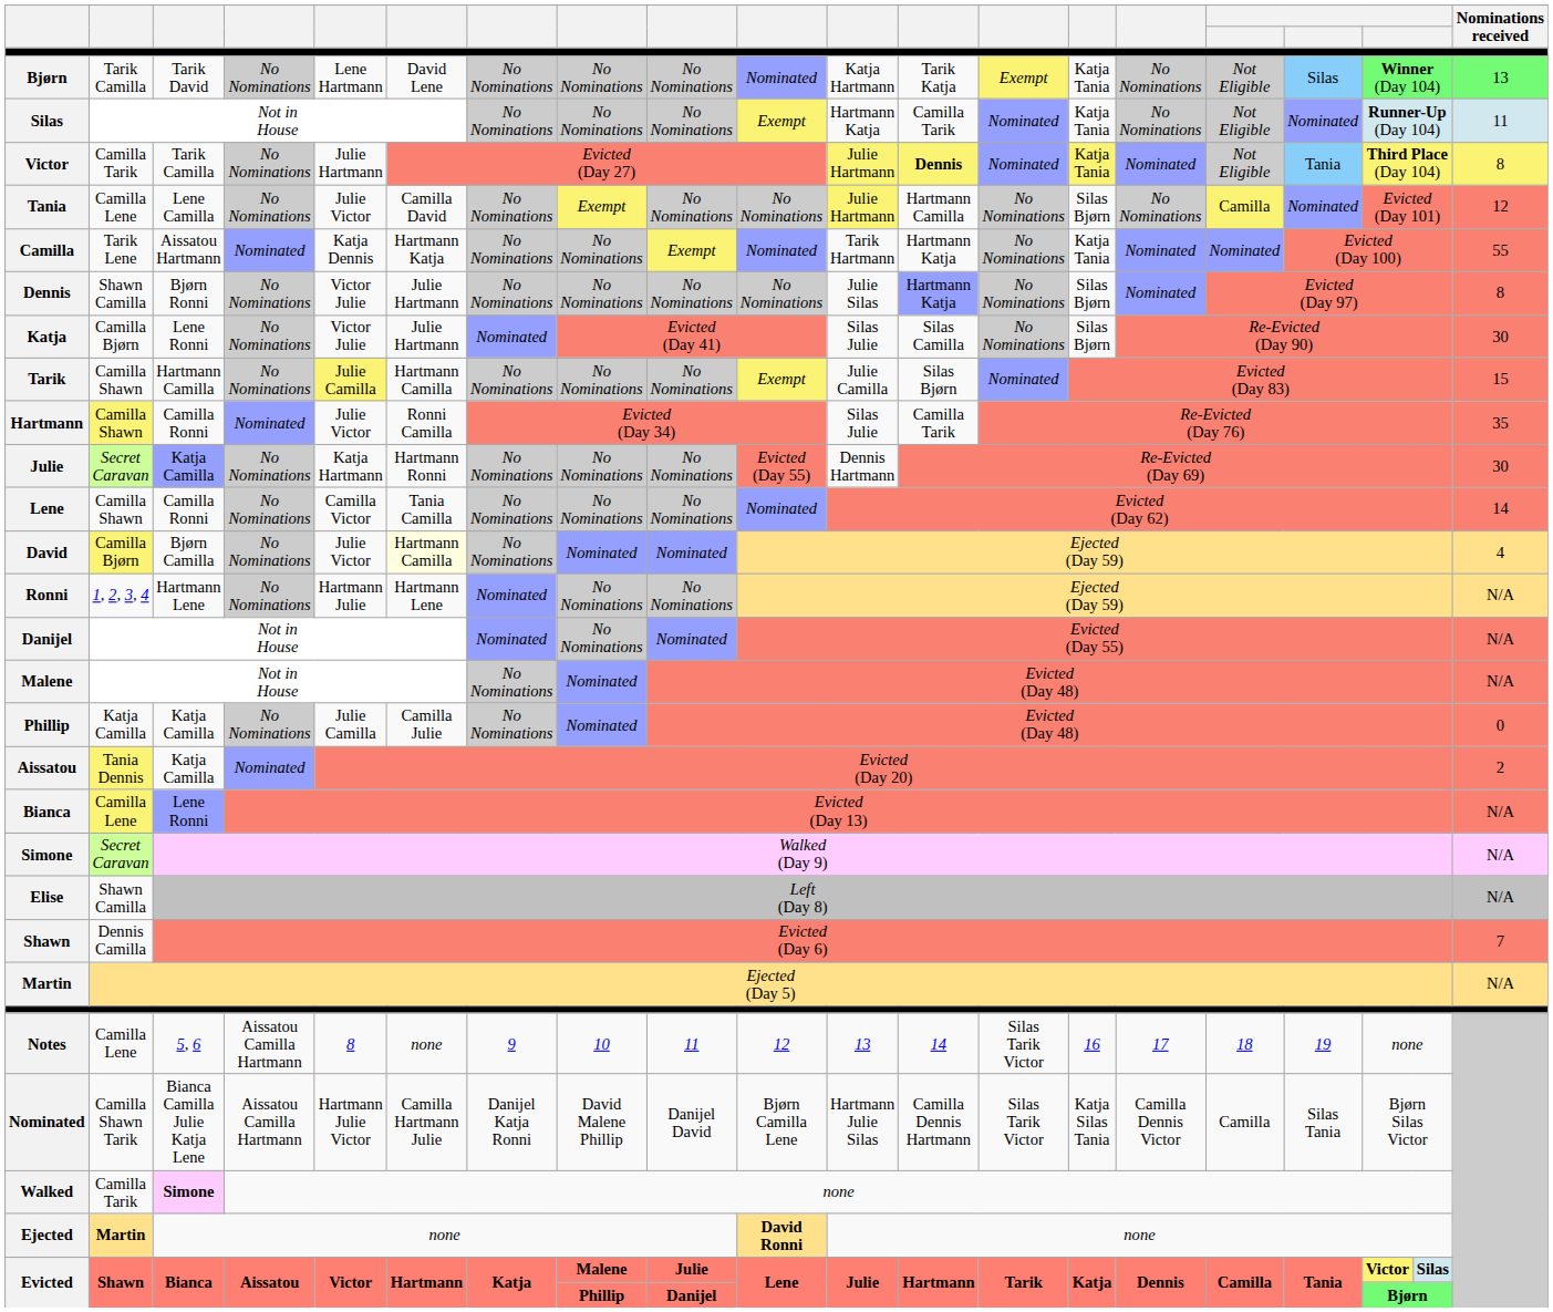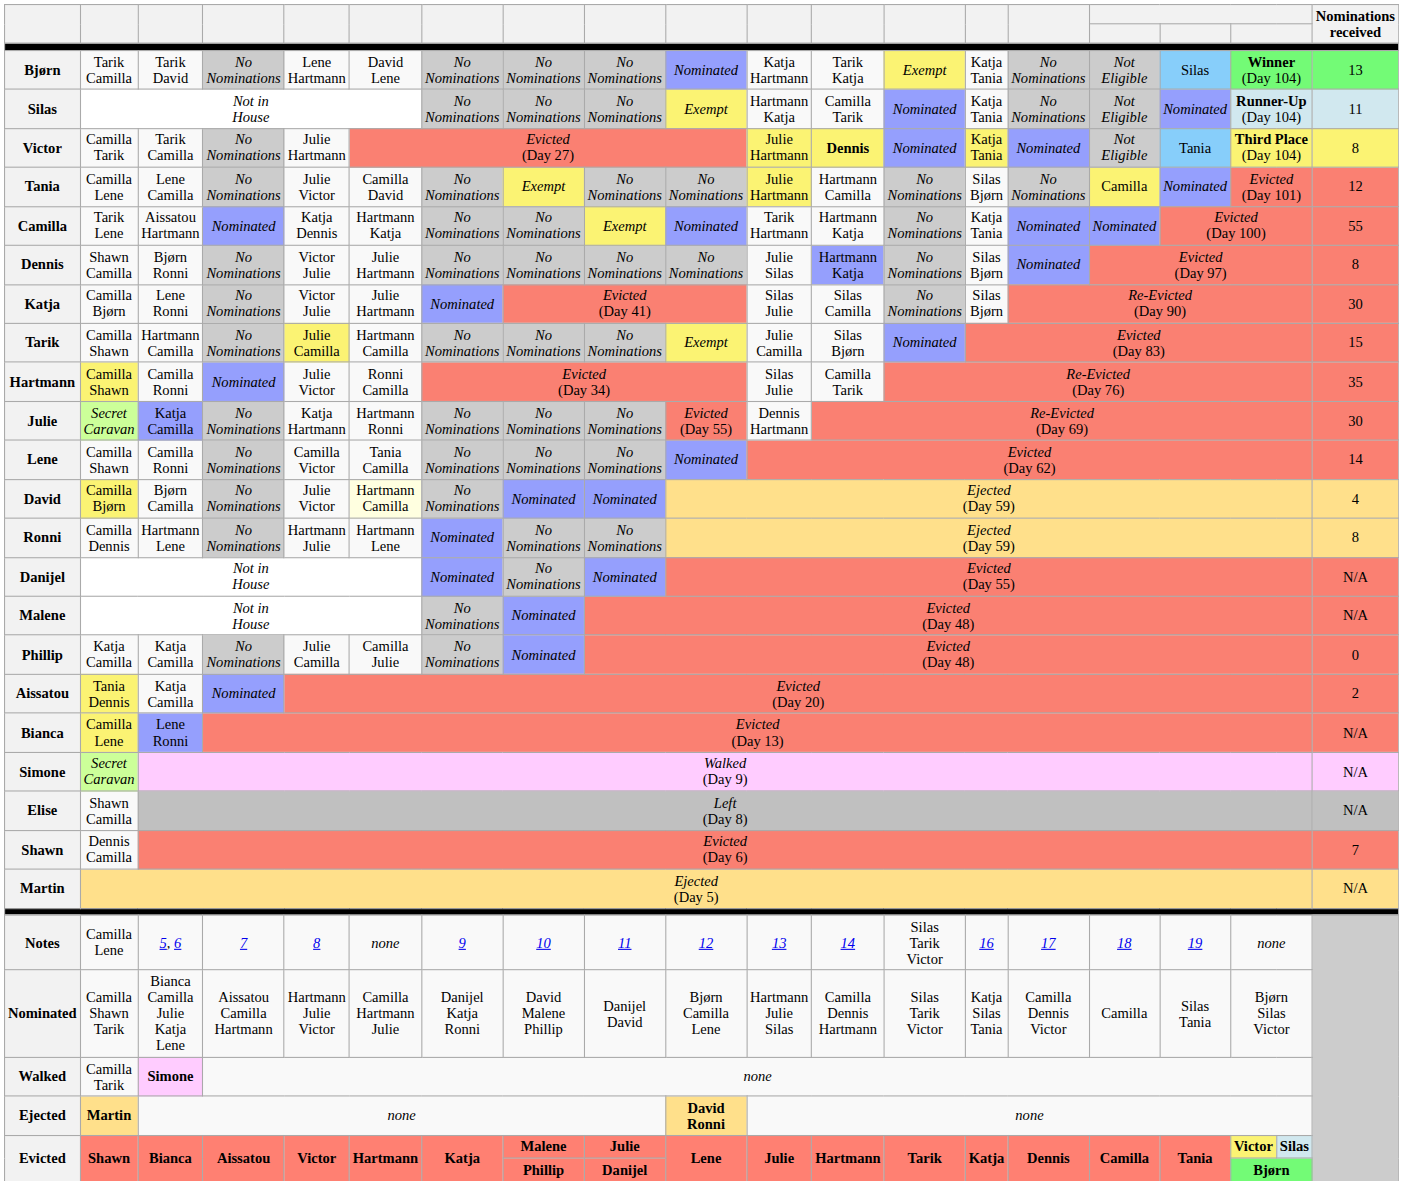 <table class="wikitable" style="text-align:center; width:auto; font-size:85%; line-height:15px;">
 <tr>
 <th style="width: 5%;" rowspan=2></th>
 <th style="width: 5%;" rowspan=2></th>
 <th style="width: 5%;" rowspan=2></th>
 <th style="width: 5%;" rowspan=2></th>
 <th style="width: 5%;" rowspan=2></th>
 <th style="width: 5%;" rowspan=2></th>
 <th style="width: 5%;" rowspan=2></th>
 <th style="width: 5%;" rowspan=2></th>
 <th style="width: 5%;" rowspan=2></th>
 <th style="width: 5%;" rowspan=2></th>
 <th style="width: 5%;" rowspan=2></th>
 <th style="width: 5%;" rowspan=2></th>
 <th style="width: 5%;" rowspan=2></th>
 <th style="width: 5%;" rowspan=2></th>
 <th style="width: 5%;" rowspan=2></th>
 <th style="width: 5%;" colspan=4></th>
 <th style="width: 5%;" rowspan=2>Nominations<br>received</th>
 </tr>
 <tr>
 <th style="width: 5%;"></th>
 <th style="width: 5%;"></th>
 <th style="width: 5%;" colspan=2></th>
 </tr>
 <tr>
 <td bgcolor=black colspan=20></td>
 </tr>
 <tr>
 <th>Bjørn</th>
 <td>Tarik<br>Camilla</td>
 <td>Tarik<br>David</td>
 <td style="background:#CCCCCC;"><em>No<br>Nominations</em></td>
 <td>Lene<br>Hartmann</td>
 <td>David<br>Lene</td>
 <td style="background:#CCCCCC;"><em>No<br>Nominations</em></td>
 <td style="background:#CCCCCC;"><em>No<br>Nominations</em></td>
 <td style="background:#CCCCCC;"><em>No<br>Nominations</em></td>
 <td style="background:#959FFD;"><em>Nominated</em></td>
 <td>Katja<br>Hartmann</td>
 <td>Tarik<br>Katja</td>
 <td style="background:#FBF373"><em>Exempt</em></td>
 <td>Katja<br>Tania</td>
 <td style="background:#CCCCCC;"><em>No<br>Nominations</em></td>
 <td style="background:#CCCCCC;"><em>Not<br>Eligible</em></td>
 <td style="background:#87CEFA">Silas<br></td>
 <td colspan=2 style="background:#73FB76;;"><strong>Winner</strong><br>(Day 104)</td>
 <td style="background:#73FB76;;">13</td>
 </tr>
 <tr>
 <th>Silas</th>
 <td colspan=5 style="background:#FFFFFF"><em>Not in<br>House</em></td>
 <td style="background:#CCCCCC;"><em>No<br>Nominations</em></td>
 <td style="background:#CCCCCC;"><em>No<br>Nominations</em></td>
 <td style="background:#CCCCCC;"><em>No<br>Nominations</em></td>
 <td style="background:#FBF373"><em>Exempt</em></td>
 <td>Hartmann<br>Katja</td>
 <td>Camilla<br>Tarik</td>
 <td style="background:#959FFD;"><em>Nominated</em></td>
 <td>Katja<br>Tania</td>
 <td style="background:#CCCCCC;"><em>No<br>Nominations</em></td>
 <td style="background:#CCCCCC;"><em>Not<br>Eligible</em></td>
 <td style="background:#959FFD;"><em>Nominated</em></td>
 <td colspan=2 style="background:#D1E8EF;;"><strong>Runner-Up</strong><br>(Day 104)</td>
 <td style="background:#D1E8EF;;">11</td>
 </tr>
 <tr>
 <th>Victor</th>
 <td>Camilla<br>Tarik</td>
 <td>Tarik<br>Camilla</td>
 <td style="background:#CCCCCC;"><em>No<br>Nominations</em></td>
 <td>Julie<br>Hartmann</td>
 <td colspan="5" style="background:#FA8072;"><em>Evicted</em><br>(Day 27)</td>
 <td style="background:#FBF373">Julie<br>Hartmann</td>
 <td style="background:#FBF373"><strong>Dennis</strong></td>
 <td style="background:#959FFD;"><em>Nominated</em></td>
 <td style="background:#FBF373">Katja<br>Tania</td>
 <td style="background:#959FFD;"><em>Nominated</em></td>
 <td style="background:#CCCCCC;"><em>Not<br>Eligible</em></td>
 <td style="background:#87CEFA">Tania<br></td>
 <td colspan=2 style="background:#FBF373;;"><strong>Third Place</strong><br>(Day 104)</td>
 <td style="background:#FBF373;;">8</td>
 </tr>
 <tr>
 <th>Tania</th>
 <td>Camilla<br>Lene</td>
 <td>Lene<br>Camilla</td>
 <td style="background:#CCCCCC;"><em>No<br>Nominations</em></td>
 <td>Julie<br>Victor</td>
 <td>Camilla<br>David</td>
 <td style="background:#CCCCCC;"><em>No<br>Nominations</em></td>
 <td style="background:#FBF373"><em>Exempt</em></td>
 <td style="background:#CCCCCC;"><em>No<br>Nominations</em></td>
 <td style="background:#CCCCCC;"><em>No<br>Nominations</em></td>
 <td style="background:#FBF373">Julie<br>Hartmann</td>
 <td>Hartmann<br>Camilla</td>
 <td style="background:#CCCCCC;"><em>No<br>Nominations</em></td>
 <td>Silas<br>Bjørn</td>
 <td style="background:#CCCCCC;"><em>No<br>Nominations</em></td>
 <td style="background:#FBF373">Camilla<br></td>
 <td style="background:#959FFD;"><em>Nominated</em></td>
 <td colspan="2" style="background:#FA8072;"><em>Evicted</em><br>(Day 101)</td>
 <td style="background:#FA8072;">12</td>
 </tr>
 <tr>
 <th>Camilla</th>
 <td>Tarik<br>Lene</td>
 <td>Aissatou<br>Hartmann</td>
 <td style="background:#959FFD;"><em>Nominated</em></td>
 <td>Katja<br>Dennis</td>
 <td>Hartmann<br>Katja</td>
 <td style="background:#CCCCCC;"><em>No<br>Nominations</em></td>
 <td style="background:#CCCCCC;"><em>No<br>Nominations</em></td>
 <td style="background:#FBF373"><em>Exempt</em></td>
 <td style="background:#959FFD;"><em>Nominated</em></td>
 <td>Tarik<br>Hartmann</td>
 <td>Hartmann<br>Katja</td>
 <td style="background:#CCCCCC;"><em>No<br>Nominations</em></td>
 <td>Katja<br>Tania</td>
 <td style="background:#959FFD;"><em>Nominated</em></td>
 <td style="background:#959FFD;"><em>Nominated</em></td>
 <td colspan="3" style="background:#FA8072;"><em>Evicted</em><br>(Day 100)</td>
 <td style="background:#FA8072;">55</td>
 </tr>
 <tr>
 <th>Dennis</th>
 <td>Shawn<br>Camilla</td>
 <td>Bjørn<br>Ronni</td>
 <td style="background:#CCCCCC;"><em>No<br>Nominations</em></td>
 <td>Victor<br>Julie</td>
 <td>Julie<br>Hartmann</td>
 <td style="background:#CCCCCC;"><em>No<br>Nominations</em></td>
 <td style="background:#CCCCCC;"><em>No<br>Nominations</em></td>
 <td style="background:#CCCCCC;"><em>No<br>Nominations</em></td>
 <td style="background:#CCCCCC;"><em>No<br>Nominations</em></td>
 <td>Julie<br>Silas</td>
 <td style="background:#959FFD;">Hartmann<br>Katja</td>
 <td style="background:#CCCCCC;"><em>No<br>Nominations</em></td>
 <td>Silas<br>Bjørn</td>
 <td style="background:#959FFD;"><em>Nominated</em></td>
 <td colspan="4" style="background:#FA8072;"><em>Evicted</em><br>(Day 97)</td>
 <td style="background:#FA8072;">8</td>
 </tr>
 <tr>
 <th>Katja</th>
 <td>Camilla<br>Bjørn</td>
 <td>Lene<br>Ronni</td>
 <td style="background:#CCCCCC;"><em>No<br>Nominations</em></td>
 <td>Victor<br>Julie</td>
 <td>Julie<br>Hartmann</td>
 <td style="background:#959FFD;"><em>Nominated</em></td>
 <td colspan="3" style="background:#FA8072;"><em>Evicted</em><br>(Day 41)</td>
 <td>Silas<br>Julie</td>
 <td>Silas<br>Camilla</td>
 <td style="background:#CCCCCC;"><em>No<br>Nominations</em></td>
 <td>Silas<br>Bjørn</td>
 <td colspan="5" style="background:#FA8072;"><em>Re-Evicted</em><br>(Day 90)</td>
 <td style="background:#FA8072;">30</td>
 </tr>
 <tr>
 <th>Tarik</th>
 <td>Camilla<br>Shawn</td>
 <td>Hartmann<br>Camilla</td>
 <td style="background:#CCCCCC;"><em>No<br>Nominations</em></td>
 <td style="background:#FBF373">Julie<br>Camilla</td>
 <td>Hartmann<br>Camilla</td>
 <td style="background:#CCCCCC;"><em>No<br>Nominations</em></td>
 <td style="background:#CCCCCC;"><em>No<br>Nominations</em></td>
 <td style="background:#CCCCCC;"><em>No<br>Nominations</em></td>
 <td style="background:#FBF373"><em>Exempt</em></td>
 <td>Julie<br>Camilla</td>
 <td>Silas<br>Bjørn</td>
 <td style="background:#959FFD;"><em>Nominated</em></td>
 <td colspan="6" style="background:#FA8072;"><em>Evicted</em><br>(Day 83)</td>
 <td style="background:#FA8072;">15</td>
 </tr>
 <tr>
 <th>Hartmann</th>
 <td style="background:#FBF373">Camilla<br>Shawn</td>
 <td>Camilla<br>Ronni</td>
 <td style="background:#959FFD;"><em>Nominated</em></td>
 <td>Julie<br>Victor</td>
 <td>Ronni<br>Camilla</td>
 <td colspan="4" style="background:#FA8072;"><em>Evicted</em><br>(Day 34)</td>
 <td>Silas<br>Julie</td>
 <td>Camilla<br>Tarik</td>
 <td colspan="7" style="background:#FA8072;"><em>Re-Evicted</em><br>(Day 76)</td>
 <td style="background:#FA8072;">35</td>
 </tr>
 <tr>
 <th>Julie</th>
 <td style="background:#CCFF99"><em>Secret<br>Caravan</em></td>
 <td style="background:#959FFD;">Katja<br>Camilla</td>
 <td style="background:#CCCCCC;"><em>No<br>Nominations</em></td>
 <td>Katja<br>Hartmann</td>
 <td>Hartmann<br>Ronni</td>
 <td style="background:#CCCCCC;"><em>No<br>Nominations</em></td>
 <td style="background:#CCCCCC;"><em>No<br>Nominations</em></td>
 <td style="background:#CCCCCC;"><em>No<br>Nominations</em></td>
 <td style="background:#FA8072;"><em>Evicted</em><br>(Day 55)</td>
 <td>Dennis<br>Hartmann</td>
 <td colspan="8" style="background:#FA8072;"><em>Re-Evicted</em><br>(Day 69)</td>
 <td style="background:#FA8072;">30</td>
 </tr>
 <tr>
 <th>Lene</th>
 <td>Camilla<br>Shawn</td>
 <td>Camilla<br>Ronni</td>
 <td style="background:#CCCCCC;"><em>No<br>Nominations</em></td>
 <td>Camilla<br>Victor</td>
 <td>Tania<br>Camilla</td>
 <td style="background:#CCCCCC;"><em>No<br>Nominations</em></td>
 <td style="background:#CCCCCC;"><em>No<br>Nominations</em></td>
 <td style="background:#CCCCCC;"><em>No<br>Nominations</em></td>
 <td style="background:#959FFD;"><em>Nominated</em></td>
 <td colspan="9" style="background:#FA8072;"><em>Evicted</em><br>(Day 62)</td>
 <td style="background:#FA8072;">14</td>
 </tr>
 <tr>
 <th>David</th>
 <td style="background:#FBF373">Camilla<br>Bjørn</td>
 <td>Bjørn<br>Camilla</td>
 <td style="background:#CCCCCC;"><em>No<br>Nominations</em></td>
 <td>Julie<br>Victor</td>
 <td style="background: lightyellow;">Hartmann<br>Camilla</td>
 <td style="background:#CCCCCC;"><em>No<br>Nominations</em></td>
 <td style="background:#959FFD;"><em>Nominated</em></td>
 <td style="background:#959FFD;"><em>Nominated</em></td>
 <td colspan="10" style="background-color: #FFE08B;"><em>Ejected</em><br>(Day 59)</td>
 <td style="background-color: #FFE08B;">4</td>
 </tr>
 <tr>
 <th>Ronni</th>
-<td><em><a href='#'>1</a>, <a href='#'>2</a>, <a href='#'>3</a>, <a href='#'>4</a></em></td>
+<td>Camilla<br>Dennis</td>
 <td>Hartmann<br>Lene</td>
 <td style="background:#CCCCCC;"><em>No<br>Nominations</em></td>
 <td>Hartmann<br>Julie</td>
 <td>Hartmann<br>Lene</td>
 <td style="background:#959FFD;"><em>Nominated</em></td>
 <td style="background:#CCCCCC;"><em>No<br>Nominations</em></td>
 <td style="background:#CCCCCC;"><em>No<br>Nominations</em></td>
 <td colspan="10" style="background-color: #FFE08B;"><em>Ejected</em><br>(Day 59)</td>
-<td style="background-color: #FFE08B;">N/A</td>
+<td style="background-color: #FFE08B;">8</td>
 </tr>
 <tr>
 <th>Danijel</th>
 <td colspan=5 style="background:#FFFFFF"><em>Not in<br>House</em></td>
 <td style="background:#959FFD;"><em>Nominated</em></td>
 <td style="background:#CCCCCC;"><em>No<br>Nominations</em></td>
 <td style="background:#959FFD;"><em>Nominated</em></td>
 <td colspan="10" style="background:#FA8072;"><em>Evicted</em><br>(Day 55)</td>
 <td style="background:#FA8072;">N/A</td>
 </tr>
 <tr>
 <th>Malene</th>
 <td colspan=5 style="background:#FFFFFF"><em>Not in<br>House</em></td>
 <td style="background:#CCCCCC;"><em>No<br>Nominations</em></td>
 <td style="background:#959FFD;"><em>Nominated</em></td>
 <td colspan="11" style="background:#FA8072;"><em>Evicted</em><br>(Day 48)</td>
 <td style="background:#FA8072;">N/A</td>
 </tr>
 <tr>
 <th>Phillip</th>
 <td>Katja<br>Camilla</td>
 <td>Katja<br>Camilla</td>
 <td style="background:#CCCCCC;"><em>No<br>Nominations</em></td>
 <td>Julie<br>Camilla</td>
 <td>Camilla<br>Julie</td>
 <td style="background:#CCCCCC;"><em>No<br>Nominations</em></td>
 <td style="background:#959FFD;"><em>Nominated</em></td>
 <td colspan="11" style="background:#FA8072;"><em>Evicted</em><br>(Day 48)</td>
 <td style="background:#FA8072;">0</td>
 </tr>
 <tr>
 <th>Aissatou</th>
 <td style="background:#FBF373">Tania<br>Dennis</td>
 <td>Katja<br>Camilla</td>
 <td style="background:#959FFD;"><em>Nominated</em></td>
 <td colspan="15" style="background:#FA8072;"><em>Evicted</em><br>(Day 20)</td>
 <td style="background:#FA8072;">2</td>
 </tr>
 <tr>
 <th>Bianca</th>
 <td style="background:#FBF373">Camilla<br>Lene</td>
 <td style="background:#959FFD;">Lene<br>Ronni</td>
 <td colspan="16" style="background:#FA8072;"><em>Evicted</em><br>(Day 13)</td>
 <td style="background:#FA8072;">N/A</td>
 </tr>
 <tr>
 <th>Simone</th>
 <td style="background:#CCFF99"><em>Secret<br>Caravan</em></td>
 <td colspan="17" style="background:#FFCCFF;"><em>Walked</em><br>(Day 9)</td>
 <td style="background:#FFCCFF;">N/A</td>
 </tr>
 <tr>
 <th>Elise</th>
 <td>Shawn<br>Camilla</td>
 <td colspan="17" style="background:#C0C0C0"><em>Left</em><br>(Day 8)</td>
 <td style="background:#C0C0C0">N/A</td>
 </tr>
 <tr>
 <th>Shawn</th>
 <td>Dennis<br>Camilla</td>
 <td colspan="17" style="background:#FA8072;"><em>Evicted</em><br>(Day 6)</td>
 <td style="background:#FA8072;">7</td>
 </tr>
 <tr>
 <th>Martin</th>
 <td colspan="18" style="background-color: #FFE08B;"><em>Ejected</em><br>(Day 5)</td>
 <td style="background-color: #FFE08B;">N/A</td>
 </tr>
 <tr>
 <th colspan="20" style="background-color: black;"></th>
 </tr>
 <tr>
 <th>Notes</th>
 <td>Camilla<br>Lene</td>
 <td><em><a href='#'>5</a>, <a href='#'>6</a></em></td>
-<td>Aissatou<br>Camilla<br>Hartmann</td>
+<td><em><a href='#'>7</a></em></td>
 <td><em><a href='#'>8</a></em></td>
 <td><em>none</em></td>
 <td><em><a href='#'>9</a></em></td>
 <td><em><a href='#'>10</a></em></td>
 <td><em><a href='#'>11</a></em></td>
 <td><em><a href='#'>12</a></em></td>
 <td><em><a href='#'>13</a></em></td>
 <td><em><a href='#'>14</a></em></td>
 <td>Silas<br>Tarik<br>Victor</td>
 <td><em><a href='#'>16</a></em></td>
 <td><em><a href='#'>17</a></em></td>
 <td><em><a href='#'>18</a></em></td>
 <td><em><a href='#'>19</a></em></td>
 <td colspan=2><em>none</em></td>
 <td rowspan="6" style="background:#ccc;"></td>
 </tr>
 <tr>
 <th>Nominated</th>
 <td>Camilla<br>Shawn<br>Tarik</td>
 <td>Bianca<br>Camilla<br>Julie<br>Katja<br>Lene</td>
 <td>Aissatou<br>Camilla<br>Hartmann</td>
 <td>Hartmann<br>Julie<br>Victor</td>
 <td>Camilla<br>Hartmann<br>Julie</td>
 <td>Danijel<br>Katja<br>Ronni</td>
 <td>David<br>Malene<br>Phillip</td>
 <td>Danijel<br>David</td>
 <td>Bjørn<br>Camilla<br>Lene</td>
 <td>Hartmann<br>Julie<br>Silas</td>
 <td>Camilla<br>Dennis<br>Hartmann</td>
 <td>Silas<br>Tarik<br>Victor</td>
 <td>Katja<br>Silas<br>Tania</td>
 <td>Camilla<br>Dennis<br>Victor</td>
 <td>Camilla</td>
 <td>Silas<br>Tania</td>
 <td colspan=2>Bjørn<br>Silas<br>Victor</td>
 </tr>
 <tr>
 <th>Walked</th>
 <td>Camilla<br>Tarik</td>
 <td style="background:#FFCCFF;"><strong>Simone</strong></td>
 <td colspan="16"><em>none</em></td>
 </tr>
 <tr>
 <th>Ejected</th>
 <td style="background:#FFE08B;"><strong>Martin</strong></td>
 <td colspan=7><em>none</em></td>
 <td style="background:#FFE08B;"><strong>David<br>Ronni</strong></td>
 <td colspan=9><em>none</em></td>
 </tr>
 <tr>
 <th rowspan=2>Evicted</th>
 <td rowspan=2 bgcolor=#FF8072><strong>Shawn</strong><br></td>
 <td rowspan=2 bgcolor=#FF8072><strong>Bianca</strong><br></td>
 <td rowspan=2 bgcolor=#FF8072><strong>Aissatou</strong><br></td>
 <td rowspan=2 bgcolor=#FF8072><strong>Victor</strong><br></td>
 <td rowspan=2 bgcolor=#FF8072><strong>Hartmann</strong><br></td>
 <td rowspan=2 bgcolor=#FF8072><strong>Katja</strong><br></td>
 <td bgcolor=#FF8072><strong>Malene</strong><br></td>
 <td bgcolor=#FF8072><strong>Julie</strong><br></td>
 <td rowspan=2 bgcolor=#FF8072><strong>Lene</strong><br></td>
 <td rowspan=2 bgcolor=#FF8072><strong>Julie</strong><br></td>
 <td rowspan=2 bgcolor=#FF8072><strong>Hartmann</strong><br></td>
 <td rowspan=2 bgcolor=#FF8072><strong>Tarik</strong><br></td>
 <td rowspan=2 bgcolor=#FF8072><strong>Katja</strong><br></td>
 <td rowspan=2 bgcolor=#FF8072><strong>Dennis</strong><br></td>
 <td rowspan=2 bgcolor=#FF8072><strong>Camilla</strong><br></td>
 <td rowspan=2 bgcolor=#FF8072><strong>Tania</strong><br></td>
 <td bgcolor=FBF373><strong>Victor</strong><br></td>
 <td bgcolor=#D1E8EF><strong>Silas</strong><br></td>
 </tr>
 <tr>
 <td bgcolor=#FF8072><strong>Phillip</strong><br></td>
 <td bgcolor=#FF8072><strong>Danijel</strong><br></td>
 <td colspan=2 bgcolor=#73FB76><strong>Bjørn</strong><br></td>
 </tr>
 </table>
